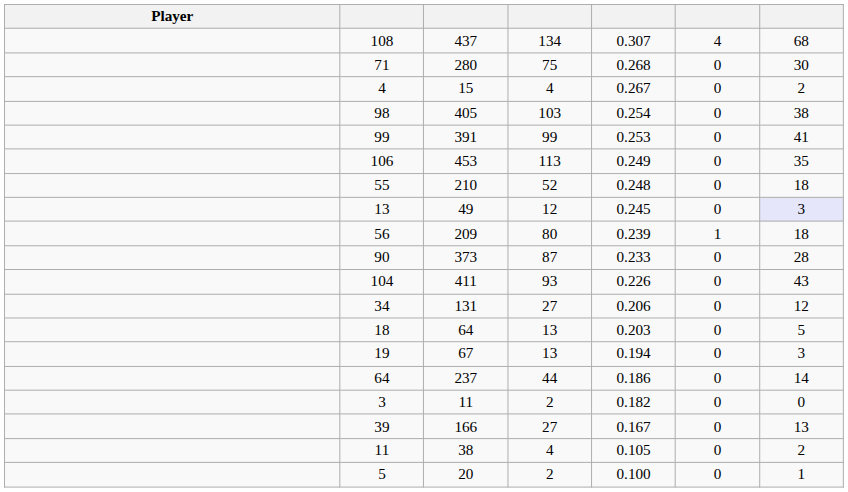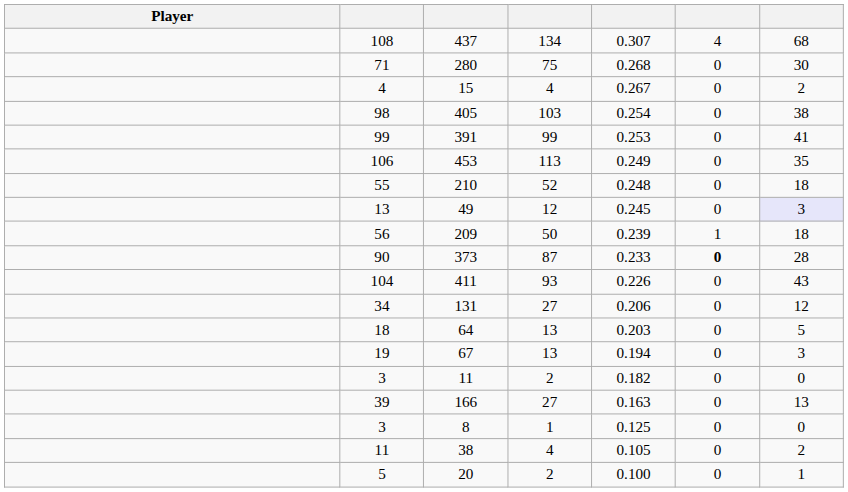 <table class="wikitable sortable" style="text-align:center;" width="100%">
 <tr>
 <th width="40%">Player</th>
 <th width="10%"></th>
 <th width="10%"></th>
 <th width="10%"></th>
 <th width="10%"></th>
 <th width="10%"></th>
 <th width="10%"></th>
 </tr>
 <tr>
 <td></td>
 <td>108</td>
 <td>437</td>
 <td>134</td>
 <td>0.307</td>
 <td>4</td>
 <td>68</td>
 </tr>
 <tr>
 <td></td>
 <td>71</td>
 <td>280</td>
 <td>75</td>
 <td>0.268</td>
 <td>0</td>
 <td>30</td>
 </tr>
 <tr>
 <td></td>
 <td>4</td>
 <td>15</td>
 <td>4</td>
 <td>0.267</td>
 <td>0</td>
 <td>2</td>
 </tr>
 <tr>
 <td></td>
 <td>98</td>
 <td>405</td>
 <td>103</td>
 <td>0.254</td>
 <td>0</td>
 <td>38</td>
 </tr>
 <tr>
 <td></td>
 <td>99</td>
 <td>391</td>
 <td>99</td>
 <td>0.253</td>
 <td>0</td>
 <td>41</td>
 </tr>
 <tr>
 <td></td>
 <td>106</td>
 <td>453</td>
 <td>113</td>
 <td>0.249</td>
 <td>0</td>
 <td>35</td>
 </tr>
 <tr>
 <td></td>
 <td>55</td>
 <td>210</td>
 <td>52</td>
 <td>0.248</td>
 <td>0</td>
 <td>18</td>
 </tr>
 <tr>
 <td></td>
 <td>13</td>
 <td>49</td>
 <td>12</td>
 <td>0.245</td>
 <td>0</td>
 <td style="background: lavender;">3</td>
 </tr>
 <tr>
 <td></td>
 <td>56</td>
 <td>209</td>
-<td>80</td>
+<td>50</td>
 <td>0.239</td>
 <td>1</td>
 <td>18</td>
 </tr>
 <tr>
 <td></td>
 <td>90</td>
 <td>373</td>
 <td>87</td>
 <td>0.233</td>
-<td>0</td>
+<td><strong>0</strong></td>
 <td>28</td>
 </tr>
 <tr>
 <td></td>
 <td>104</td>
 <td>411</td>
 <td>93</td>
 <td>0.226</td>
 <td>0</td>
 <td>43</td>
 </tr>
 <tr>
 <td></td>
 <td>34</td>
 <td>131</td>
 <td>27</td>
 <td>0.206</td>
 <td>0</td>
 <td>12</td>
 </tr>
 <tr>
 <td></td>
 <td>18</td>
 <td>64</td>
 <td>13</td>
 <td>0.203</td>
 <td>0</td>
 <td>5</td>
 </tr>
 <tr>
 <td></td>
 <td>19</td>
 <td>67</td>
 <td>13</td>
 <td>0.194</td>
 <td>0</td>
 <td>3</td>
 </tr>
 <tr>
 <td></td>
-<td>64</td>
-<td>237</td>
-<td>44</td>
-<td>0.186</td>
-<td>0</td>
-<td>14</td>
-</tr>
-<tr>
-<td></td>
 <td>3</td>
 <td>11</td>
 <td>2</td>
 <td>0.182</td>
 <td>0</td>
 <td>0</td>
 </tr>
 <tr>
 <td></td>
 <td>39</td>
 <td>166</td>
 <td>27</td>
-<td>0.167</td>
+<td>0.163</td>
 <td>0</td>
 <td>13</td>
+</tr>
+<tr>
+<td></td>
+<td>3</td>
+<td>8</td>
+<td>1</td>
+<td>0.125</td>
+<td>0</td>
+<td>0</td>
 </tr>
 <tr>
 <td></td>
 <td>11</td>
 <td>38</td>
 <td>4</td>
 <td>0.105</td>
 <td>0</td>
 <td>2</td>
 </tr>
 <tr>
 <td></td>
 <td>5</td>
 <td>20</td>
 <td>2</td>
 <td>0.100</td>
 <td>0</td>
 <td>1</td>
 </tr>
 </table>
